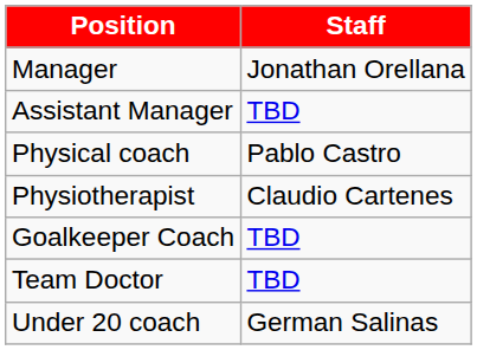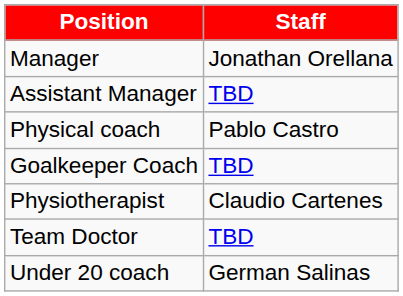 <table class="wikitable">
 <tr>
 <th style="color:White; background:#ff0000;">Position</th>
 <th style="color:White; background:#ff0000;">Staff</th>
 </tr>
 <tr>
 <td>Manager</td>
 <td> Jonathan Orellana</td>
 </tr>
 <tr>
 <td>Assistant Manager</td>
 <td> <a href='#'>TBD</a></td>
 </tr>
 <tr>
 <td>Physical coach</td>
 <td> Pablo Castro</td>
 </tr>
 <tr>
+<td>Goalkeeper Coach</td>
+<td> <a href='#'>TBD</a></td>
+</tr>
+<tr>
 <td>Physiotherapist</td>
 <td> Claudio Cartenes</td>
-</tr>
-<tr>
-<td>Goalkeeper Coach</td>
-<td> <a href='#'>TBD</a></td>
 </tr>
 <tr>
 <td>Team Doctor</td>
 <td> <a href='#'>TBD</a></td>
 </tr>
 <tr>
 <td>Under 20 coach</td>
 <td> German Salinas</td>
 </tr>
 </table>
